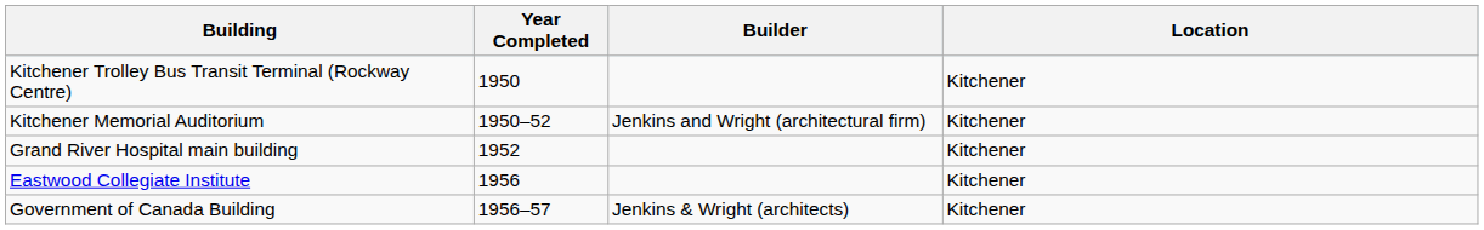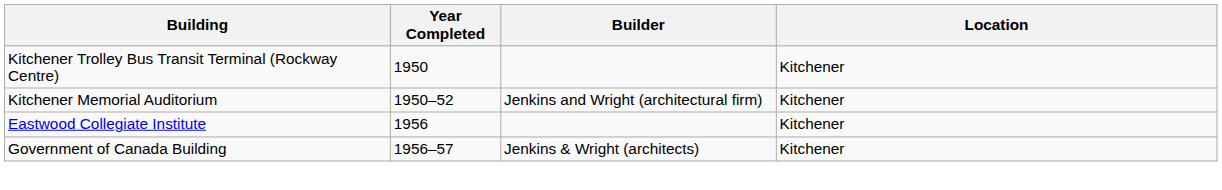 <table class="wikitable" style="margin:1em auto;">
 <tr bgcolor="lightblue">
 <th width=28%>Building</th>
 <th width=8%>Year Completed</th>
 <th width=20%>Builder</th>
 <th width=32%>Location</th>
 </tr>
 <tr>
 <td>Kitchener Trolley Bus Transit Terminal (Rockway Centre)</td>
 <td>1950</td>
 <td></td>
 <td>Kitchener</td>
 </tr>
 <tr>
 <td>Kitchener Memorial Auditorium</td>
 <td>1950–52</td>
 <td>Jenkins and Wright (architectural firm)</td>
 <td>Kitchener</td>
 </tr>
 <tr>
-<td>Grand River Hospital main building</td>
-<td>1952</td>
-<td></td>
-<td>Kitchener</td>
-</tr>
-<tr>
 <td><a href='#'>Eastwood Collegiate Institute</a></td>
 <td>1956</td>
 <td></td>
 <td>Kitchener</td>
 </tr>
 <tr>
 <td>Government of Canada Building</td>
 <td>1956–57</td>
 <td>Jenkins & Wright (architects)</td>
 <td>Kitchener</td>
 </tr>
 </table>
